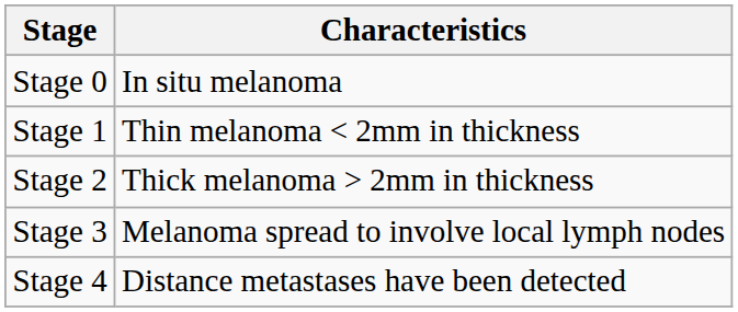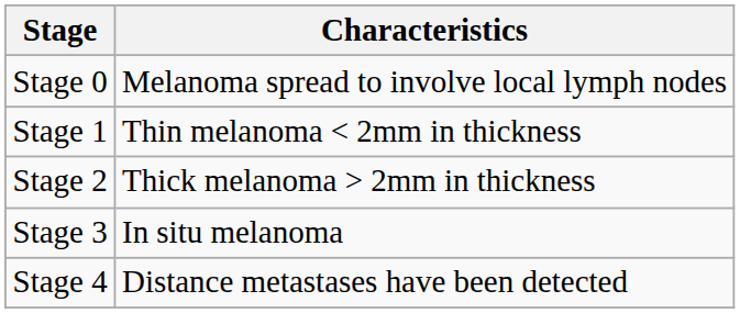 <table class="wikitable">
 <tr>
 <th>Stage</th>
 <th>Characteristics</th>
 </tr>
 <tr>
 <td>Stage 0</td>
-<td>In situ melanoma</td>
+<td>Melanoma spread to involve local lymph nodes</td>
 </tr>
 <tr>
 <td>Stage 1</td>
 <td>Thin melanoma < 2mm in thickness</td>
 </tr>
 <tr>
 <td>Stage 2</td>
 <td>Thick melanoma > 2mm in thickness</td>
 </tr>
 <tr>
 <td>Stage 3</td>
-<td>Melanoma spread to involve local lymph nodes</td>
+<td>In situ melanoma</td>
 </tr>
 <tr>
 <td>Stage 4</td>
 <td>Distance metastases have been detected</td>
 </tr>
 </table>
